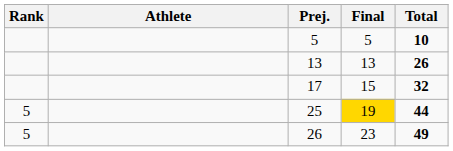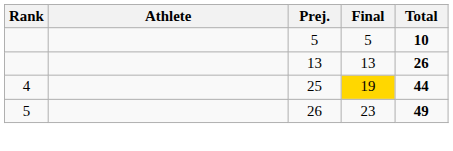 <table class=wikitable style="text-align:center">
 <tr>
 <th width=40>Rank</th>
 <th width=250>Athlete</th>
 <th width=50>Prej.</th>
 <th width=50>Final</th>
 <th width=50>Total</th>
 </tr>
 <tr>
 <td></td>
 <td align=left></td>
 <td>5</td>
 <td>5</td>
 <td><strong>10</strong></td>
 </tr>
 <tr>
 <td></td>
 <td align=left></td>
 <td>13</td>
 <td>13</td>
 <td><strong>26</strong></td>
 </tr>
 <tr>
-<td></td>
-<td align=left></td>
-<td>17</td>
-<td>15</td>
-<td><strong>32</strong></td>
-</tr>
-<tr>
-<td>5</td>
+<td>4</td>
 <td align=left></td>
 <td>25</td>
 <td style="background: gold;">19</td>
 <td><strong>44</strong></td>
 </tr>
 <tr>
 <td>5</td>
 <td align=left></td>
 <td>26</td>
 <td>23</td>
 <td><strong>49</strong></td>
 </tr>
 </table>
